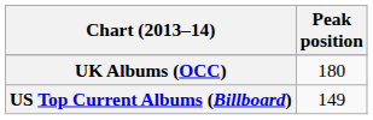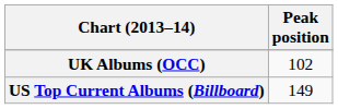 <table class="wikitable plainrowheaders sortable">
 <tr>
 <th scope="col">Chart (2013–14)</th>
 <th scope="col">Peak<br>position</th>
 </tr>
 <tr>
 </tr>
 <tr>
 </tr>
 <tr>
 </tr>
 <tr>
 </tr>
 <tr>
 <th scope="row">UK Albums (<a href='#'>OCC</a>)</th>
-<td align=center>180</td>
+<td align=center>102</td>
 </tr>
 <tr>
 <th scope="row">US <a href='#'>Top Current Albums</a> (<em><a href='#'>Billboard</a></em>)</th>
 <td align=center>149</td>
 </tr>
 </table>
